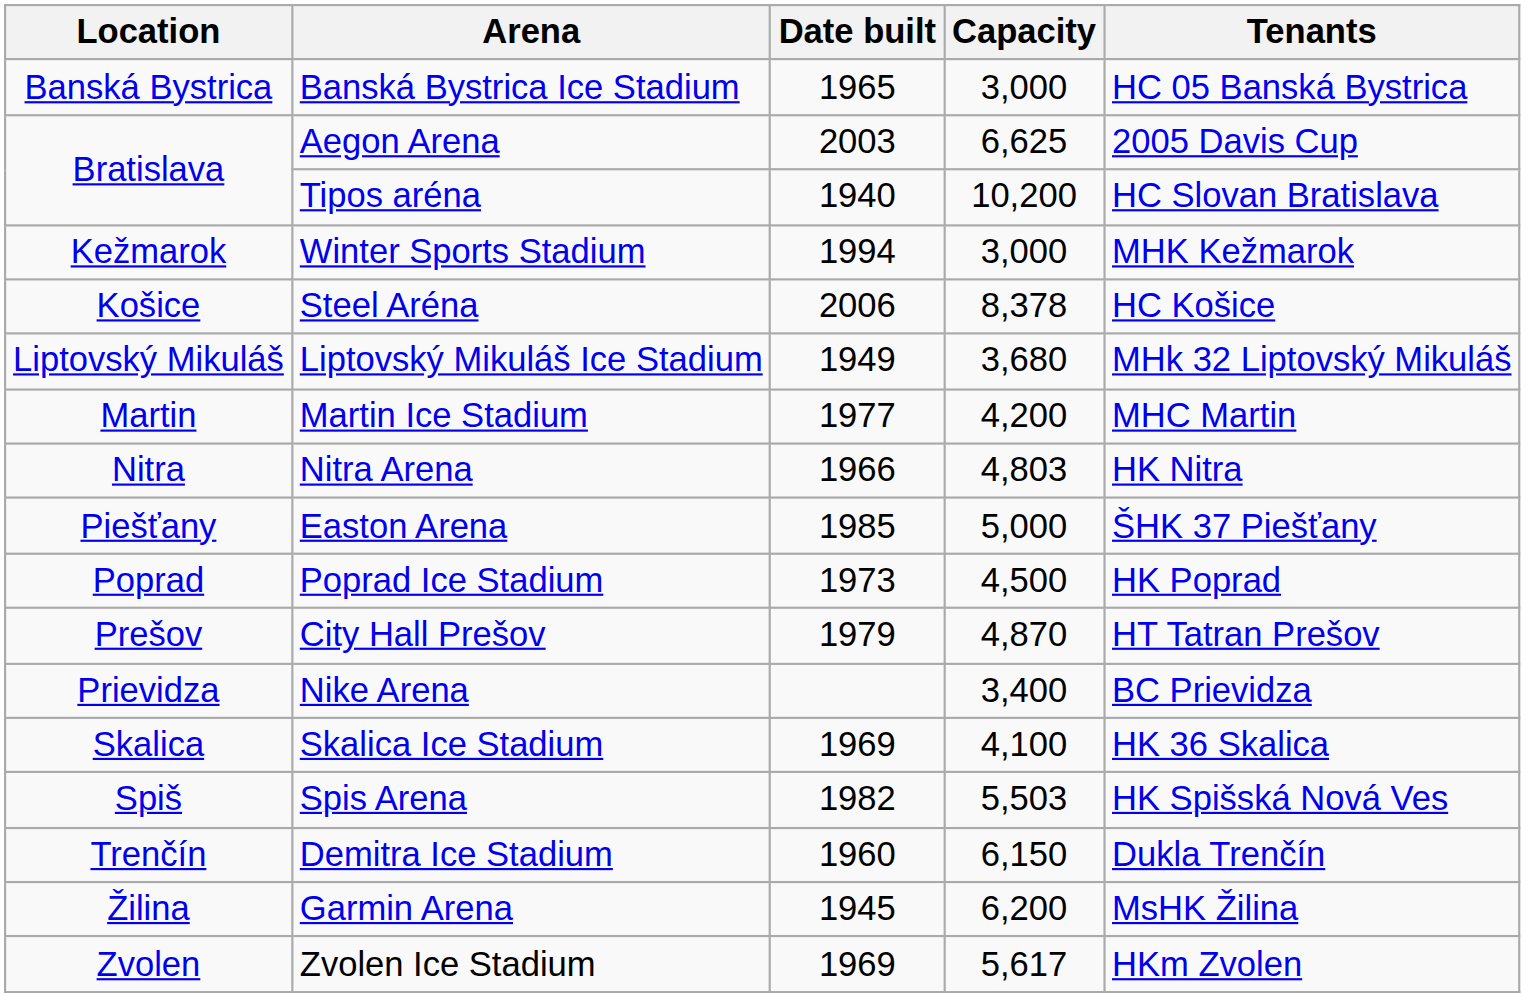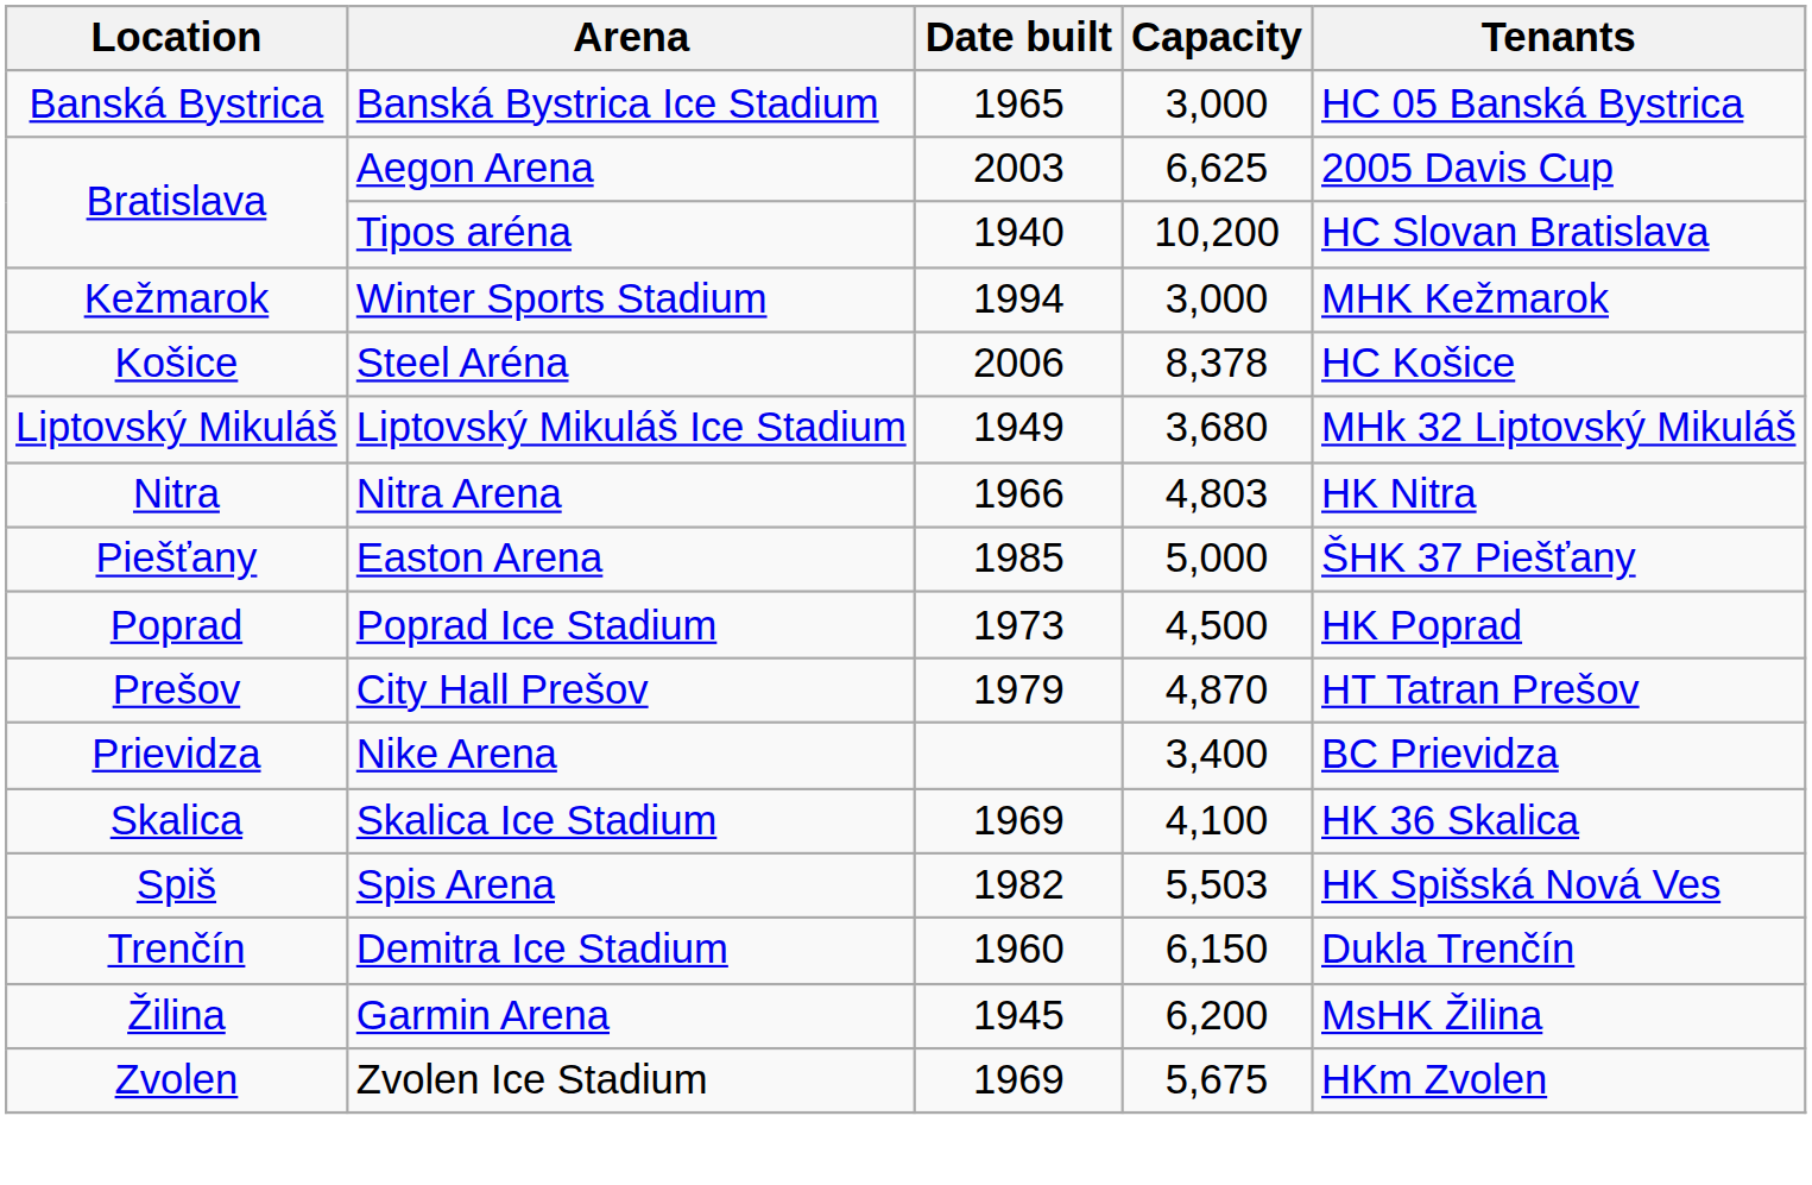 <table class="wikitable sortable">
 <tr>
 <th>Location</th>
 <th>Arena</th>
 <th>Date built</th>
 <th>Capacity</th>
 <th>Tenants</th>
 </tr>
 <tr>
 <td align="center"><a href='#'>Banská Bystrica</a></td>
 <td><a href='#'>Banská Bystrica Ice Stadium</a></td>
 <td align="center">1965</td>
 <td align="center">3,000</td>
 <td><a href='#'>HC 05 Banská Bystrica</a></td>
 </tr>
 <tr>
 <td align="center" rowspan="2"><a href='#'>Bratislava</a></td>
 <td><a href='#'>Aegon Arena</a></td>
 <td align="center">2003</td>
 <td align="center">6,625</td>
 <td><a href='#'>2005 Davis Cup</a></td>
 </tr>
 <tr>
 <td><a href='#'>Tipos aréna</a></td>
 <td align="center">1940</td>
 <td align="center">10,200</td>
 <td><a href='#'>HC Slovan Bratislava</a></td>
 </tr>
 <tr>
 <td align="center"><a href='#'>Kežmarok</a></td>
 <td><a href='#'>Winter Sports Stadium</a></td>
 <td align="center">1994</td>
 <td align="center">3,000</td>
 <td><a href='#'>MHK Kežmarok</a></td>
 </tr>
 <tr>
 <td align="center"><a href='#'>Košice</a></td>
 <td><a href='#'>Steel Aréna</a></td>
 <td align="center">2006</td>
 <td align="center">8,378</td>
 <td><a href='#'>HC Košice</a></td>
 </tr>
 <tr>
 <td align="center"><a href='#'>Liptovský Mikuláš</a></td>
 <td><a href='#'>Liptovský Mikuláš Ice Stadium</a></td>
 <td align="center">1949</td>
 <td align="center">3,680</td>
 <td><a href='#'>MHk 32 Liptovský Mikuláš</a></td>
-</tr>
-<tr>
-<td align="center"><a href='#'>Martin</a></td>
-<td><a href='#'>Martin Ice Stadium</a></td>
-<td align="center">1977</td>
-<td align="center">4,200</td>
-<td><a href='#'>MHC Martin</a></td>
 </tr>
 <tr>
 <td align="center"><a href='#'>Nitra</a></td>
 <td><a href='#'>Nitra Arena</a></td>
 <td align="center">1966</td>
 <td align="center">4,803</td>
 <td><a href='#'>HK Nitra</a></td>
 </tr>
 <tr>
 <td align="center"><a href='#'>Piešťany</a></td>
 <td><a href='#'>Easton Arena</a></td>
 <td align="center">1985</td>
 <td align="center">5,000</td>
 <td><a href='#'>ŠHK 37 Piešťany</a></td>
 </tr>
 <tr>
 <td align="center"><a href='#'>Poprad</a></td>
 <td><a href='#'>Poprad Ice Stadium</a></td>
 <td align="center">1973</td>
 <td align="center">4,500</td>
 <td><a href='#'>HK Poprad</a></td>
 </tr>
 <tr>
 <td align="center"><a href='#'>Prešov</a></td>
 <td><a href='#'>City Hall Prešov</a></td>
 <td align="center">1979</td>
 <td align="center">4,870</td>
 <td><a href='#'>HT Tatran Prešov</a></td>
 </tr>
 <tr>
 <td align="center"><a href='#'>Prievidza</a></td>
 <td><a href='#'>Nike Arena</a></td>
 <td align="center"></td>
 <td align="center">3,400</td>
 <td><a href='#'>BC Prievidza</a></td>
 </tr>
 <tr>
 <td align="center"><a href='#'>Skalica</a></td>
 <td><a href='#'>Skalica Ice Stadium</a></td>
 <td align="center">1969</td>
 <td align="center">4,100</td>
 <td><a href='#'>HK 36 Skalica</a></td>
 </tr>
 <tr>
 <td align="center"><a href='#'>Spiš</a></td>
 <td><a href='#'>Spis Arena</a></td>
 <td align="center">1982</td>
 <td align="center">5,503</td>
 <td><a href='#'>HK Spišská Nová Ves</a></td>
 </tr>
 <tr>
 <td align="center"><a href='#'>Trenčín</a></td>
 <td><a href='#'>Demitra Ice Stadium</a></td>
 <td align="center">1960</td>
 <td align="center">6,150</td>
 <td><a href='#'>Dukla Trenčín</a></td>
 </tr>
 <tr>
 <td align="center"><a href='#'>Žilina</a></td>
 <td><a href='#'>Garmin Arena</a></td>
 <td align="center">1945</td>
 <td align="center">6,200</td>
 <td><a href='#'>MsHK Žilina</a></td>
 </tr>
 <tr>
 <td align="center"><a href='#'>Zvolen</a></td>
 <td>Zvolen Ice Stadium</td>
 <td align="center">1969</td>
-<td align="center">5,617</td>
+<td align="center">5,675</td>
 <td><a href='#'>HKm Zvolen</a></td>
 </tr>
 <tr>
 </tr>
 </table>
